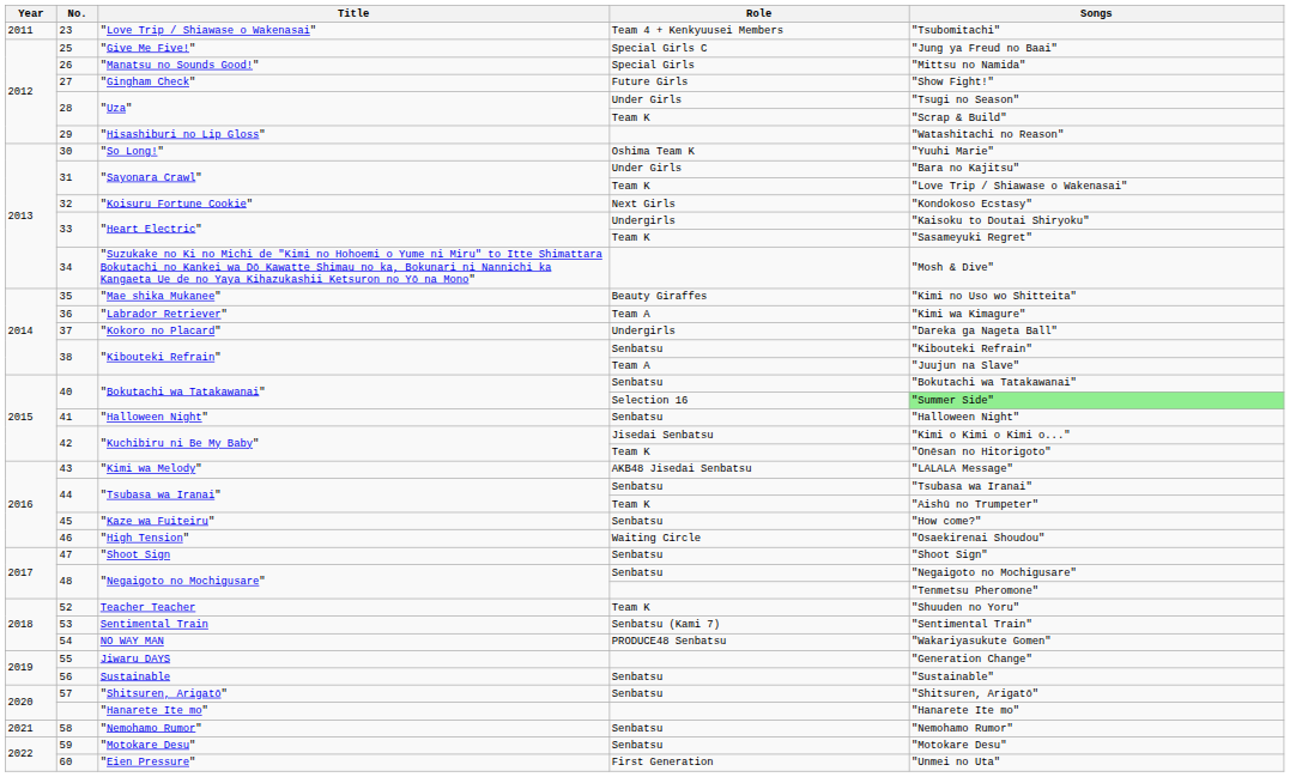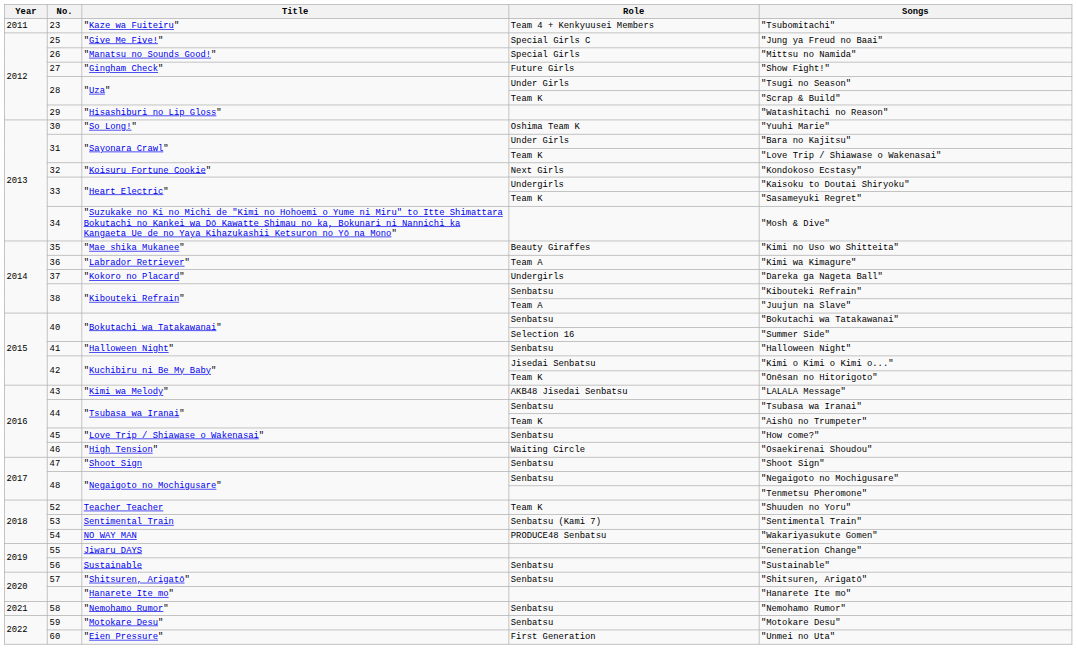 <table class="wikitable sortable">
 <tr>
 <th>Year</th>
 <th data-sort-type="number">No. </th>
 <th style="width:40%;">Title </th>
 <th>Role </th>
 <th class="unsortable">Songs </th>
 </tr>
 <tr>
 <td>2011</td>
 <td>23</td>
-<td>"<a href='#'>Love Trip / Shiawase o Wakenasai</a>"</td>
+<td>"<a href='#'>Kaze wa Fuiteiru</a>"</td>
 <td>Team 4 + Kenkyuusei Members</td>
 <td>"Tsubomitachi"</td>
 </tr>
 <tr>
 <td rowspan="6">2012</td>
 <td>25</td>
 <td>"<a href='#'>Give Me Five!</a>"</td>
 <td>Special Girls C</td>
 <td>"Jung ya Freud no Baai"</td>
 </tr>
 <tr>
 <td>26</td>
 <td>"<a href='#'>Manatsu no Sounds Good!</a>"</td>
 <td>Special Girls</td>
 <td>"Mittsu no Namida"</td>
 </tr>
 <tr>
 <td>27</td>
 <td>"<a href='#'>Gingham Check</a>"</td>
 <td>Future Girls</td>
 <td>"Show Fight!"</td>
 </tr>
 <tr>
 <td rowspan="2">28</td>
 <td rowspan="2">"<a href='#'>Uza</a>"</td>
 <td>Under Girls</td>
 <td>"Tsugi no Season"</td>
 </tr>
 <tr>
 <td>Team K</td>
 <td>"Scrap & Build"</td>
 </tr>
 <tr>
 <td>29</td>
 <td>"<a href='#'>Hisashiburi no Lip Gloss</a>"</td>
 <td></td>
 <td>"Watashitachi no Reason"</td>
 </tr>
 <tr>
 <td rowspan="7">2013</td>
 <td>30</td>
 <td>"<a href='#'>So Long!</a>"</td>
 <td>Oshima Team K</td>
 <td>"Yuuhi Marie"</td>
 </tr>
 <tr>
 <td rowspan="2">31</td>
 <td rowspan="2">"<a href='#'>Sayonara Crawl</a>"</td>
 <td>Under Girls</td>
 <td>"Bara no Kajitsu"</td>
 </tr>
 <tr>
 <td>Team K</td>
 <td>"Love Trip / Shiawase o Wakenasai"</td>
 </tr>
 <tr>
 <td>32</td>
 <td>"<a href='#'>Koisuru Fortune Cookie</a>"</td>
 <td>Next Girls</td>
 <td>"Kondokoso Ecstasy"</td>
 </tr>
 <tr>
 <td rowspan="2">33</td>
 <td rowspan="2">"<a href='#'>Heart Electric</a>"</td>
 <td>Undergirls</td>
 <td>"Kaisoku to Doutai Shiryoku"</td>
 </tr>
 <tr>
 <td>Team K</td>
 <td>"Sasameyuki Regret"</td>
 </tr>
 <tr>
 <td>34</td>
 <td>"<a href='#'>Suzukake no Ki no Michi de "Kimi no Hohoemi o Yume ni Miru" to Itte Shimattara Bokutachi no Kankei wa Dō Kawatte Shimau no ka, Bokunari ni Nannichi ka Kangaeta Ue de no Yaya Kihazukashii Ketsuron no Yō na Mono</a>"</td>
 <td></td>
 <td>"Mosh & Dive"</td>
 </tr>
 <tr>
 <td rowspan="5">2014</td>
 <td>35</td>
 <td>"<a href='#'>Mae shika Mukanee</a>"</td>
 <td>Beauty Giraffes</td>
 <td>"Kimi no Uso wo Shitteita"</td>
 </tr>
 <tr>
 <td>36</td>
 <td>"<a href='#'>Labrador Retriever</a>"</td>
 <td>Team A</td>
 <td>"Kimi wa Kimagure"</td>
 </tr>
 <tr>
 <td>37</td>
 <td>"<a href='#'>Kokoro no Placard</a>"</td>
 <td>Undergirls</td>
 <td>"Dareka ga Nageta Ball"</td>
 </tr>
 <tr>
 <td rowspan="2">38</td>
 <td rowspan="2">"<a href='#'>Kibouteki Refrain</a>"</td>
 <td>Senbatsu</td>
 <td>"Kibouteki Refrain"</td>
 </tr>
 <tr>
 <td>Team A</td>
 <td>"Juujun na Slave"</td>
 </tr>
 <tr>
 <td rowspan="5">2015</td>
 <td rowspan="2">40</td>
 <td rowspan="2">"<a href='#'>Bokutachi wa Tatakawanai</a>"</td>
 <td>Senbatsu</td>
 <td>"Bokutachi wa Tatakawanai"</td>
 </tr>
 <tr>
 <td>Selection 16</td>
-<td style="background: lightgreen;">"Summer Side"</td>
+<td>"Summer Side"</td>
 </tr>
 <tr>
 <td>41</td>
 <td>"<a href='#'>Halloween Night</a>"</td>
 <td>Senbatsu</td>
 <td>"Halloween Night"</td>
 </tr>
 <tr>
 <td rowspan="2">42</td>
 <td rowspan="2">"<a href='#'>Kuchibiru ni Be My Baby</a>"</td>
 <td>Jisedai Senbatsu</td>
 <td>"Kimi o Kimi o Kimi o..."</td>
 </tr>
 <tr>
 <td>Team K</td>
 <td>"Onēsan no Hitorigoto"</td>
 </tr>
 <tr>
 <td rowspan="5">2016</td>
 <td>43</td>
 <td>"<a href='#'>Kimi wa Melody</a>"</td>
 <td>AKB48 Jisedai Senbatsu</td>
 <td>"LALALA Message"</td>
 </tr>
 <tr>
 <td rowspan="2">44</td>
 <td rowspan="2">"<a href='#'>Tsubasa wa Iranai</a>"</td>
 <td>Senbatsu</td>
 <td>"Tsubasa wa Iranai"</td>
 </tr>
 <tr>
 <td>Team K</td>
 <td>"Aishū no Trumpeter"</td>
 </tr>
 <tr>
 <td>45</td>
-<td>"<a href='#'>Kaze wa Fuiteiru</a>"</td>
+<td>"<a href='#'>Love Trip / Shiawase o Wakenasai</a>"</td>
 <td>Senbatsu</td>
 <td>"How come?"</td>
 </tr>
 <tr>
 <td>46</td>
 <td>"<a href='#'>High Tension</a>"</td>
 <td>Waiting Circle</td>
 <td>"Osaekirenai Shoudou"</td>
 </tr>
 <tr>
 <td rowspan="3">2017</td>
 <td>47</td>
 <td>"<a href='#'>Shoot Sign</a></td>
 <td>Senbatsu</td>
 <td>"Shoot Sign"</td>
 </tr>
 <tr>
 <td rowspan="2">48</td>
 <td rowspan="2">"<a href='#'>Negaigoto no Mochigusare</a>"</td>
 <td>Senbatsu</td>
 <td>"Negaigoto no Mochigusare"</td>
 </tr>
 <tr>
 <td></td>
 <td>"Tenmetsu Pheromone"</td>
 </tr>
 <tr>
 <td rowspan="3">2018</td>
 <td>52</td>
 <td><a href='#'>Teacher Teacher</a></td>
 <td>Team K</td>
 <td>"Shuuden no Yoru"</td>
 </tr>
 <tr>
 <td>53</td>
 <td><a href='#'>Sentimental Train</a></td>
 <td>Senbatsu (Kami 7)</td>
 <td>"Sentimental Train"</td>
 </tr>
 <tr>
 <td>54</td>
 <td><a href='#'>NO WAY MAN</a></td>
 <td>PRODUCE48 Senbatsu</td>
 <td>"Wakariyasukute Gomen"</td>
 </tr>
 <tr>
 <td rowspan="2">2019</td>
 <td>55</td>
 <td><a href='#'>Jiwaru DAYS</a></td>
 <td></td>
 <td>"Generation Change"</td>
 </tr>
 <tr>
 <td>56</td>
 <td><a href='#'>Sustainable</a></td>
 <td>Senbatsu</td>
 <td>"Sustainable"</td>
 </tr>
 <tr>
 <td rowspan=2>2020</td>
 <td>57</td>
 <td>"<a href='#'>Shitsuren, Arigatō</a>"</td>
 <td>Senbatsu</td>
 <td>"Shitsuren, Arigatō"</td>
 </tr>
 <tr>
 <td></td>
 <td>"<a href='#'>Hanarete Ite mo</a>"</td>
 <td></td>
 <td>"Hanarete Ite mo"</td>
 </tr>
 <tr>
 <td>2021</td>
 <td>58</td>
 <td>"<a href='#'>Nemohamo Rumor</a>"</td>
 <td>Senbatsu</td>
 <td>"Nemohamo Rumor"</td>
 </tr>
 <tr>
 <td rowspan=2>2022</td>
 <td>59</td>
 <td>"<a href='#'>Motokare Desu</a>"</td>
 <td>Senbatsu</td>
 <td>"Motokare Desu"</td>
 </tr>
 <tr>
 <td>60</td>
 <td>"<a href='#'>Eien Pressure</a>"</td>
 <td>First Generation</td>
 <td>"Unmei no Uta"</td>
 </tr>
 </table>
